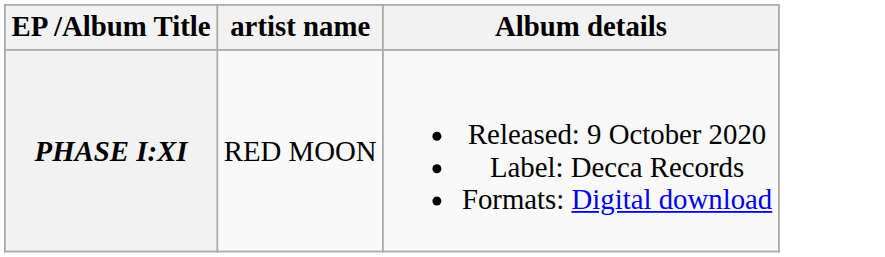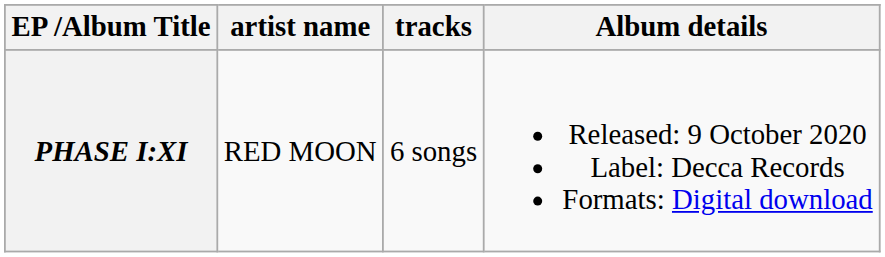 <table class="wikitable plainrowheaders" style="text-align:center;">
 <tr>
 <th scope="col">EP /Album Title</th>
 <th>artist name</th>
+<th>tracks</th>
 <th scope="col">Album details</th>
 </tr>
 <tr>
 <th scope="row"><em>PHASE I:XI</em></th>
 <td>RED MOON</td>
+<td>6 songs</td>
 <td><br><ul><li>Released: 9 October 2020</li><li>Label: Decca Records</li><li>Formats: <a href='#'>Digital download</a></li></ul></td>
 </tr>
 </table>
